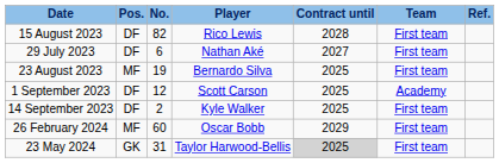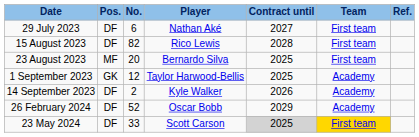 <table class="wikitable" style="text-align:center; font-size:100%; ">
 <tr>
 <th style="background:#8FC0E9; color:#022360;"><strong>Date</strong></th>
 <th style="background:#8FC0E9; color:#022360;"><strong>Pos.</strong></th>
 <th style="background:#8FC0E9; color:#022360;"><strong>No.</strong></th>
 <th style="background:#8FC0E9; color:#022360;"><strong>Player</strong></th>
 <th style="background:#8FC0E9; color:#022360;"><strong>Contract until</strong></th>
 <th style="background:#8FC0E9; color:#022360; width:110px;"><strong>Team</strong></th>
 <th style="background:#8FC0E9; color:#022360;"><strong>Ref.</strong></th>
 </tr>
 <tr>
+<td>29 July 2023</td>
+<td style="text-align:center;">DF</td>
+<td style="text-align:center;">6</td>
+<td> <a href='#'>Nathan Aké</a></td>
+<td>2027</td>
+<td><a href='#'>First team</a></td>
+<td></td>
+</tr>
+<tr>
 <td>15 August 2023</td>
 <td style="text-align:center;">DF</td>
 <td style="text-align:center;">82</td>
 <td> <a href='#'>Rico Lewis</a></td>
 <td>2028</td>
 <td><a href='#'>First team</a></td>
 <td></td>
 </tr>
 <tr>
-<td>29 July 2023</td>
-<td style="text-align:center;">DF</td>
-<td style="text-align:center;">6</td>
-<td> <a href='#'>Nathan Aké</a></td>
-<td>2027</td>
-<td><a href='#'>First team</a></td>
-<td></td>
-</tr>
-<tr>
 <td>23 August 2023</td>
 <td style="text-align:center;">MF</td>
-<td style="text-align:center;">19</td>
+<td style="text-align:center;">20</td>
 <td> <a href='#'>Bernardo Silva</a></td>
 <td>2025</td>
 <td><a href='#'>First team</a></td>
 <td></td>
 </tr>
 <tr>
 <td>1 September 2023</td>
-<td style="text-align:center;">DF</td>
+<td>GK</td>
 <td style="text-align:center;">12</td>
-<td> <a href='#'>Scott Carson</a></td>
+<td> <a href='#'>Taylor Harwood-Bellis</a></td>
 <td>2025</td>
 <td><a href='#'>Academy</a></td>
 <td></td>
 </tr>
 <tr>
 <td>14 September 2023</td>
 <td>DF</td>
 <td>2</td>
 <td> <a href='#'>Kyle Walker</a></td>
-<td>2025</td>
-<td><a href='#'>First team</a></td>
+<td>2026</td>
+<td><a href='#'>Academy</a></td>
 <td></td>
 </tr>
 <tr>
 <td>26 February 2024</td>
-<td>MF</td>
-<td>60</td>
+<td style="text-align:center;">DF</td>
+<td>52</td>
 <td> <a href='#'>Oscar Bobb</a></td>
 <td>2029</td>
-<td><a href='#'>First team</a></td>
+<td><a href='#'>Academy</a></td>
 <td></td>
 </tr>
 <tr>
 <td>23 May 2024</td>
-<td>GK</td>
-<td>31</td>
-<td> <a href='#'>Taylor Harwood-Bellis</a></td>
+<td style="text-align:center;">DF</td>
+<td>33</td>
+<td> <a href='#'>Scott Carson</a></td>
 <td style="background: lightgrey;">2025</td>
-<td><a href='#'>First team</a></td>
+<td style="background: gold;"><a href='#'>First team</a></td>
 <td></td>
 </tr>
 </table>
